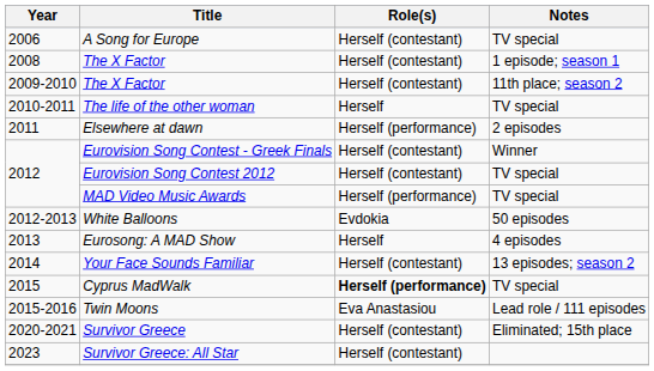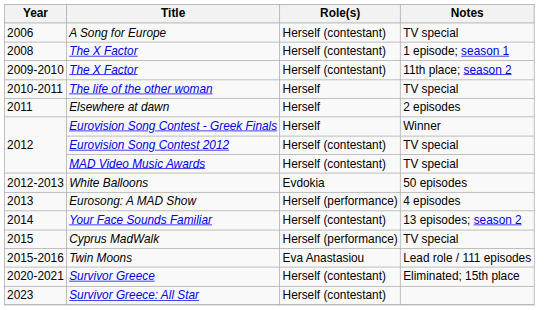 <table class="wikitable">
 <tr style="background:#b0c4de; text-align:center;">
 <th>Year</th>
 <th>Title</th>
 <th>Role(s)</th>
 <th>Notes</th>
 </tr>
 <tr>
 <td>2006</td>
 <td><em>A Song for Europe</em></td>
 <td>Herself (contestant)</td>
 <td>TV special</td>
 </tr>
 <tr>
 <td>2008</td>
 <td><em><a href='#'>The X Factor</a></em></td>
 <td>Herself (contestant)</td>
 <td>1 episode; <a href='#'>season 1</a></td>
 </tr>
 <tr>
 <td>2009-2010</td>
 <td><em><a href='#'>The X Factor</a></em></td>
 <td>Herself (contestant)</td>
 <td>11th place; <a href='#'>season 2</a></td>
 </tr>
 <tr>
 <td>2010-2011</td>
 <td><em><a href='#'>The life of the other woman</a></em></td>
 <td>Herself</td>
 <td>TV special</td>
 </tr>
 <tr>
 <td>2011</td>
 <td><em>Elsewhere at dawn</em></td>
-<td>Herself (performance)</td>
+<td>Herself</td>
 <td>2 episodes</td>
 </tr>
 <tr>
 <td rowspan="3">2012</td>
 <td><em><a href='#'>Eurovision Song Contest - Greek Finals</a></em></td>
-<td>Herself (contestant)</td>
+<td>Herself</td>
 <td>Winner</td>
 </tr>
 <tr>
 <td><em><a href='#'>Eurovision Song Contest 2012</a></em></td>
 <td>Herself (contestant)</td>
 <td>TV special</td>
 </tr>
 <tr>
 <td><em><a href='#'>MAD Video Music Awards</a></em></td>
-<td>Herself (performance)</td>
+<td>Herself (contestant)</td>
 <td>TV special</td>
 </tr>
 <tr>
 <td>2012-2013</td>
 <td><em>White Balloons</em></td>
 <td>Evdokia</td>
 <td>50 episodes</td>
 </tr>
 <tr>
 <td>2013</td>
 <td><em>Eurosong: A MAD Show</em></td>
-<td>Herself</td>
+<td>Herself (performance)</td>
 <td>4 episodes</td>
 </tr>
 <tr>
 <td>2014</td>
 <td><em><a href='#'>Your Face Sounds Familiar</a></em></td>
 <td>Herself (contestant)</td>
 <td>13 episodes; <a href='#'>season 2</a></td>
 </tr>
 <tr>
 <td>2015</td>
 <td><em>Cyprus MadWalk</em></td>
-<td><strong>Herself (performance)</strong></td>
+<td>Herself (performance)</td>
 <td>TV special</td>
 </tr>
 <tr>
 <td>2015-2016</td>
 <td><em>Twin Moons</em></td>
 <td>Eva Anastasiou</td>
 <td>Lead role / 111 episodes</td>
 </tr>
 <tr>
 <td>2020-2021</td>
 <td><em><a href='#'>Survivor Greece</a></em></td>
 <td>Herself (contestant)</td>
 <td>Eliminated; 15th place</td>
 </tr>
 <tr>
 <td>2023</td>
 <td><em><a href='#'>Survivor Greece: All Star</a></em></td>
 <td>Herself (contestant)</td>
 <td></td>
 </tr>
 <tr>
 </tr>
 </table>
